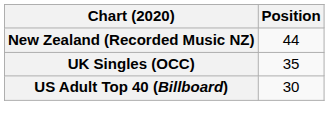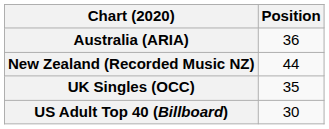 <table class="wikitable sortable plainrowheaders" style="text-align:center;">
 <tr>
 <th scope="col">Chart (2020)</th>
 <th scope="col">Position</th>
+</tr>
+<tr>
+<th scope="row">Australia (ARIA)</th>
+<td>36</td>
 </tr>
 <tr>
 <th scope="row">New Zealand (Recorded Music NZ)</th>
 <td>44</td>
 </tr>
 <tr>
 <th scope="row">UK Singles (OCC)</th>
 <td>35</td>
 </tr>
 <tr>
 <th scope="row">US Adult Top 40 (<em>Billboard</em>)</th>
 <td>30</td>
 </tr>
 </table>
